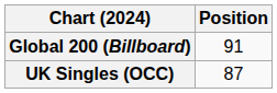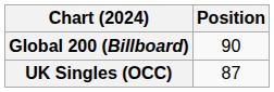 <table class="wikitable sortable plainrowheaders" style="text-align:center">
 <tr>
 <th scope="col">Chart (2024)</th>
 <th scope="col">Position</th>
 </tr>
 <tr>
 <th scope="row">Global 200 (<em>Billboard</em>)</th>
-<td>91</td>
+<td>90</td>
 </tr>
 <tr>
 <th scope="row">UK Singles (OCC)</th>
 <td>87</td>
 </tr>
 </table>
